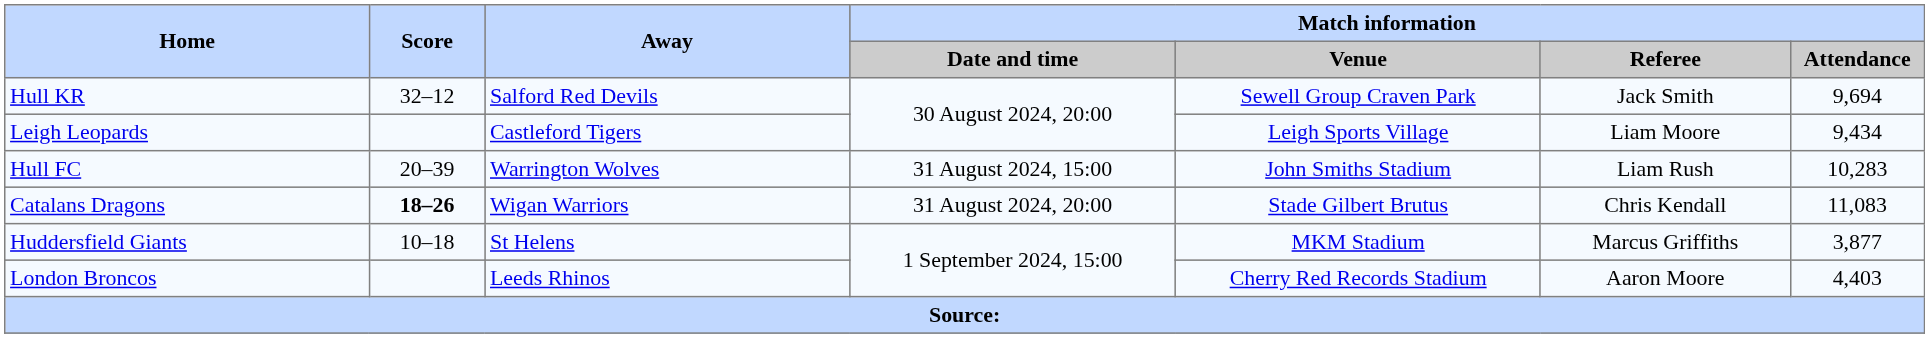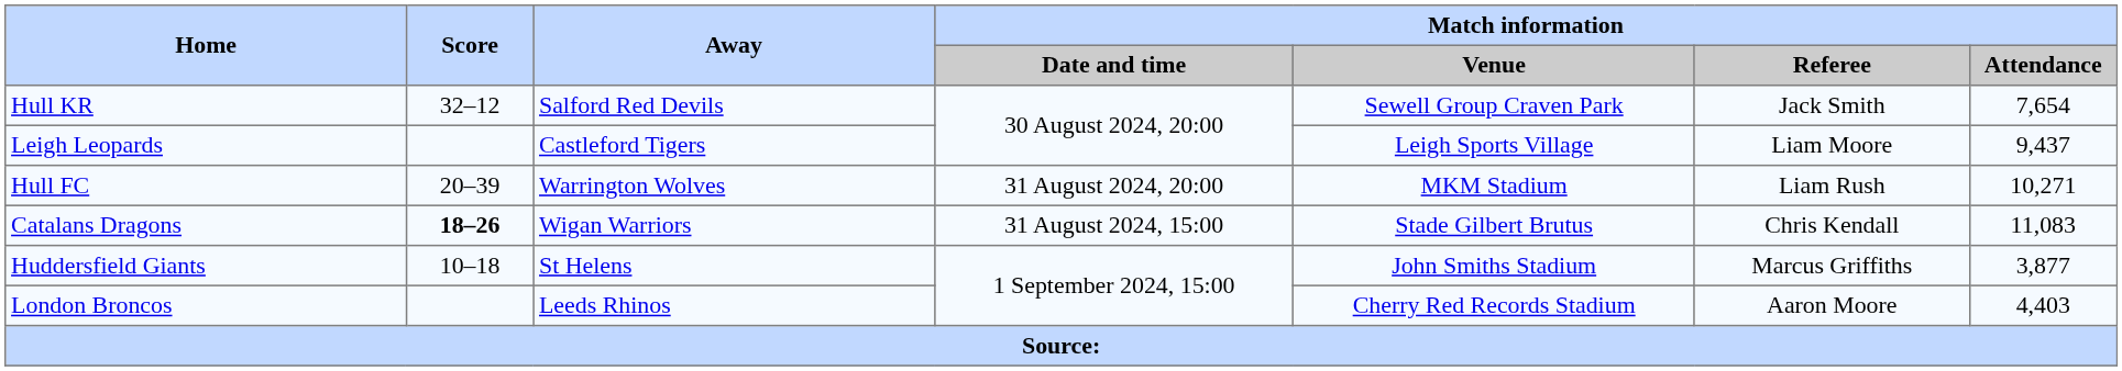 <table border=1 style="border-collapse:collapse; font-size:90%; text-align:center;" cellpadding=3 cellspacing=0 width=100%>
 <tr style="background:#C1D8ff;">
 <th scope="col" rowspan=2 width=19%>Home</th>
 <th scope="col" rowspan=2 width=6%>Score</th>
 <th scope="col" rowspan=2 width=19%>Away</th>
 <th colspan=4>Match information</th>
 </tr>
 <tr style="background:#CCCCCC;">
 <th scope="col" width=17%>Date and time</th>
 <th scope="col" width=19%>Venue</th>
 <th scope="col" width=13%>Referee</th>
 <th scope="col" width=7%>Attendance</th>
 </tr>
 <tr style="background:#F5FAFF;">
 <td style="text-align:left;"> <a href='#'>Hull KR</a></td>
 <td>32–12</td>
 <td style="text-align:left;"> <a href='#'>Salford Red Devils</a></td>
 <td Rowspan=2>30 August 2024, 20:00</td>
 <td><a href='#'>Sewell Group Craven Park</a></td>
 <td>Jack Smith</td>
-<td>9,694</td>
+<td>7,654</td>
 </tr>
 <tr style="background:#F5FAFF;">
 <td style="text-align:left;"> <a href='#'>Leigh Leopards</a></td>
 <td></td>
 <td style="text-align:left;"> <a href='#'>Castleford Tigers</a></td>
 <td><a href='#'>Leigh Sports Village</a></td>
 <td>Liam Moore</td>
-<td>9,434</td>
+<td>9,437</td>
 </tr>
 <tr style="background:#F5FAFF;">
 <td style="text-align:left;"> <a href='#'>Hull FC</a></td>
 <td>20–39</td>
 <td style="text-align:left;"> <a href='#'>Warrington Wolves</a></td>
-<td>31 August 2024, 15:00</td>
-<td><a href='#'>John Smiths Stadium</a></td>
+<td>31 August 2024, 20:00</td>
+<td><a href='#'>MKM Stadium</a></td>
 <td>Liam Rush</td>
-<td>10,283</td>
+<td>10,271</td>
 </tr>
 <tr style="background:#F5FAFF;">
 <td style="text-align:left;"> <a href='#'>Catalans Dragons</a></td>
 <td><strong>18–26</strong></td>
 <td style="text-align:left;"> <a href='#'>Wigan Warriors</a></td>
-<td>31 August 2024, 20:00</td>
+<td>31 August 2024, 15:00</td>
 <td><a href='#'>Stade Gilbert Brutus</a></td>
 <td>Chris Kendall</td>
 <td>11,083</td>
 </tr>
 <tr style="background:#F5FAFF;">
 <td style="text-align:left;"> <a href='#'>Huddersfield Giants</a></td>
 <td>10–18</td>
 <td style="text-align:left;"> <a href='#'>St Helens</a></td>
 <td Rowspan=2>1 September 2024, 15:00</td>
-<td><a href='#'>MKM Stadium</a></td>
+<td><a href='#'>John Smiths Stadium</a></td>
 <td>Marcus Griffiths</td>
 <td>3,877</td>
 </tr>
 <tr style="background:#F5FAFF;">
 <td style="text-align:left;"> <a href='#'>London Broncos</a></td>
 <td> </td>
 <td style="text-align:left;"> <a href='#'>Leeds Rhinos</a></td>
 <td><a href='#'>Cherry Red Records Stadium</a></td>
 <td>Aaron Moore</td>
 <td>4,403</td>
 </tr>
 <tr style="background:#c1d8ff;">
 <th colspan=7>Source:</th>
 </tr>
 </table>
